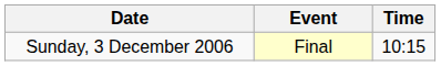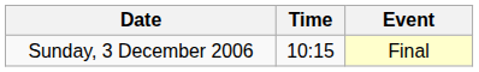 <table class = "wikitable" style="text-align:center;">
 <tr>
 <th width=220>Date</th>
+<th width=50>Time</th>
 <th width=100>Event</th>
-<th width=50>Time</th>
 </tr>
 <tr>
 <td>Sunday, 3 December 2006</td>
+<td>10:15</td>
 <td bgcolor=ffffcc>Final</td>
-<td>10:15</td>
 </tr>
 </table>
